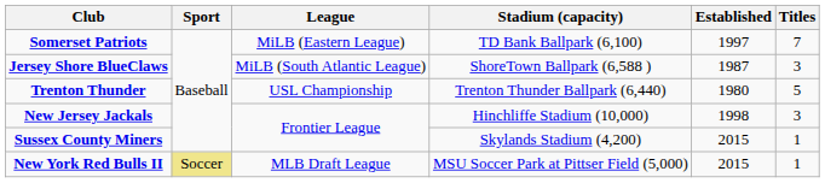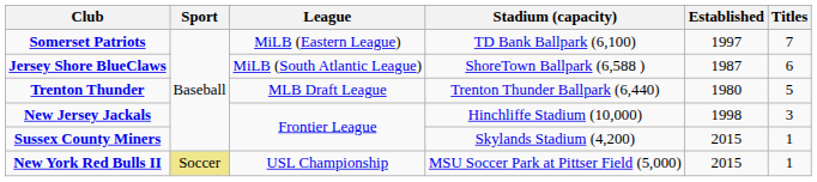 <table class="wikitable" style="text-align:center;">
 <tr>
 <th>Club</th>
 <th>Sport</th>
 <th>League</th>
 <th>Stadium (capacity)</th>
 <th>Established</th>
 <th>Titles</th>
 </tr>
 <tr>
 <td><strong><a href='#'>Somerset Patriots</a></strong></td>
 <td rowspan="5">Baseball</td>
 <td><a href='#'>MiLB</a> (<a href='#'>Eastern League</a>)</td>
 <td><a href='#'>TD Bank Ballpark</a> (6,100)</td>
 <td>1997</td>
 <td>7</td>
 </tr>
 <tr>
 <td><strong><a href='#'>Jersey Shore BlueClaws</a></strong></td>
 <td><a href='#'>MiLB</a> (<a href='#'>South Atlantic League</a>)</td>
 <td><a href='#'>ShoreTown Ballpark</a> (6,588 )</td>
 <td>1987</td>
-<td>3</td>
+<td>6</td>
 </tr>
 <tr>
 <td><strong><a href='#'>Trenton Thunder</a></strong></td>
-<td><a href='#'>USL Championship</a></td>
+<td><a href='#'>MLB Draft League</a></td>
 <td><a href='#'>Trenton Thunder Ballpark</a> (6,440)</td>
 <td>1980</td>
 <td>5</td>
 </tr>
 <tr>
 <td><strong><a href='#'>New Jersey Jackals</a></strong></td>
 <td rowspan="2"><a href='#'>Frontier League</a></td>
 <td><a href='#'>Hinchliffe Stadium</a> (10,000)</td>
 <td>1998</td>
 <td>3</td>
 </tr>
 <tr>
 <td><strong><a href='#'>Sussex County Miners</a></strong></td>
 <td><a href='#'>Skylands Stadium</a> (4,200)</td>
 <td>2015</td>
 <td>1</td>
 </tr>
 <tr>
 <td><strong><a href='#'>New York Red Bulls II</a></strong></td>
 <td style="background: khaki;">Soccer</td>
-<td><a href='#'>MLB Draft League</a></td>
+<td><a href='#'>USL Championship</a></td>
 <td><a href='#'>MSU Soccer Park at Pittser Field</a> (5,000)</td>
 <td>2015</td>
 <td>1</td>
 </tr>
 </table>
